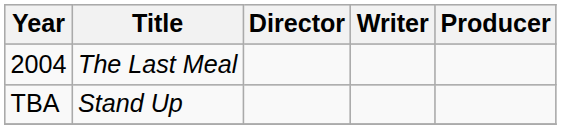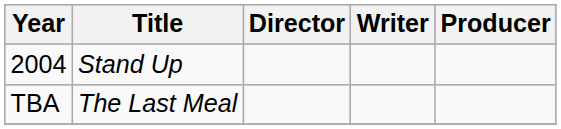 <table class="wikitable">
 <tr>
 <th>Year</th>
 <th>Title</th>
 <th>Director</th>
 <th>Writer</th>
 <th>Producer</th>
 </tr>
 <tr>
 <td>2004</td>
-<td><em>The Last Meal</em></td>
+<td><em>Stand Up</em></td>
 <td></td>
 <td></td>
 <td></td>
 </tr>
 <tr>
 <td>TBA</td>
-<td><em>Stand Up</em></td>
+<td><em>The Last Meal</em></td>
 <td></td>
 <td></td>
 <td></td>
 </tr>
 <tr>
 </tr>
 </table>
